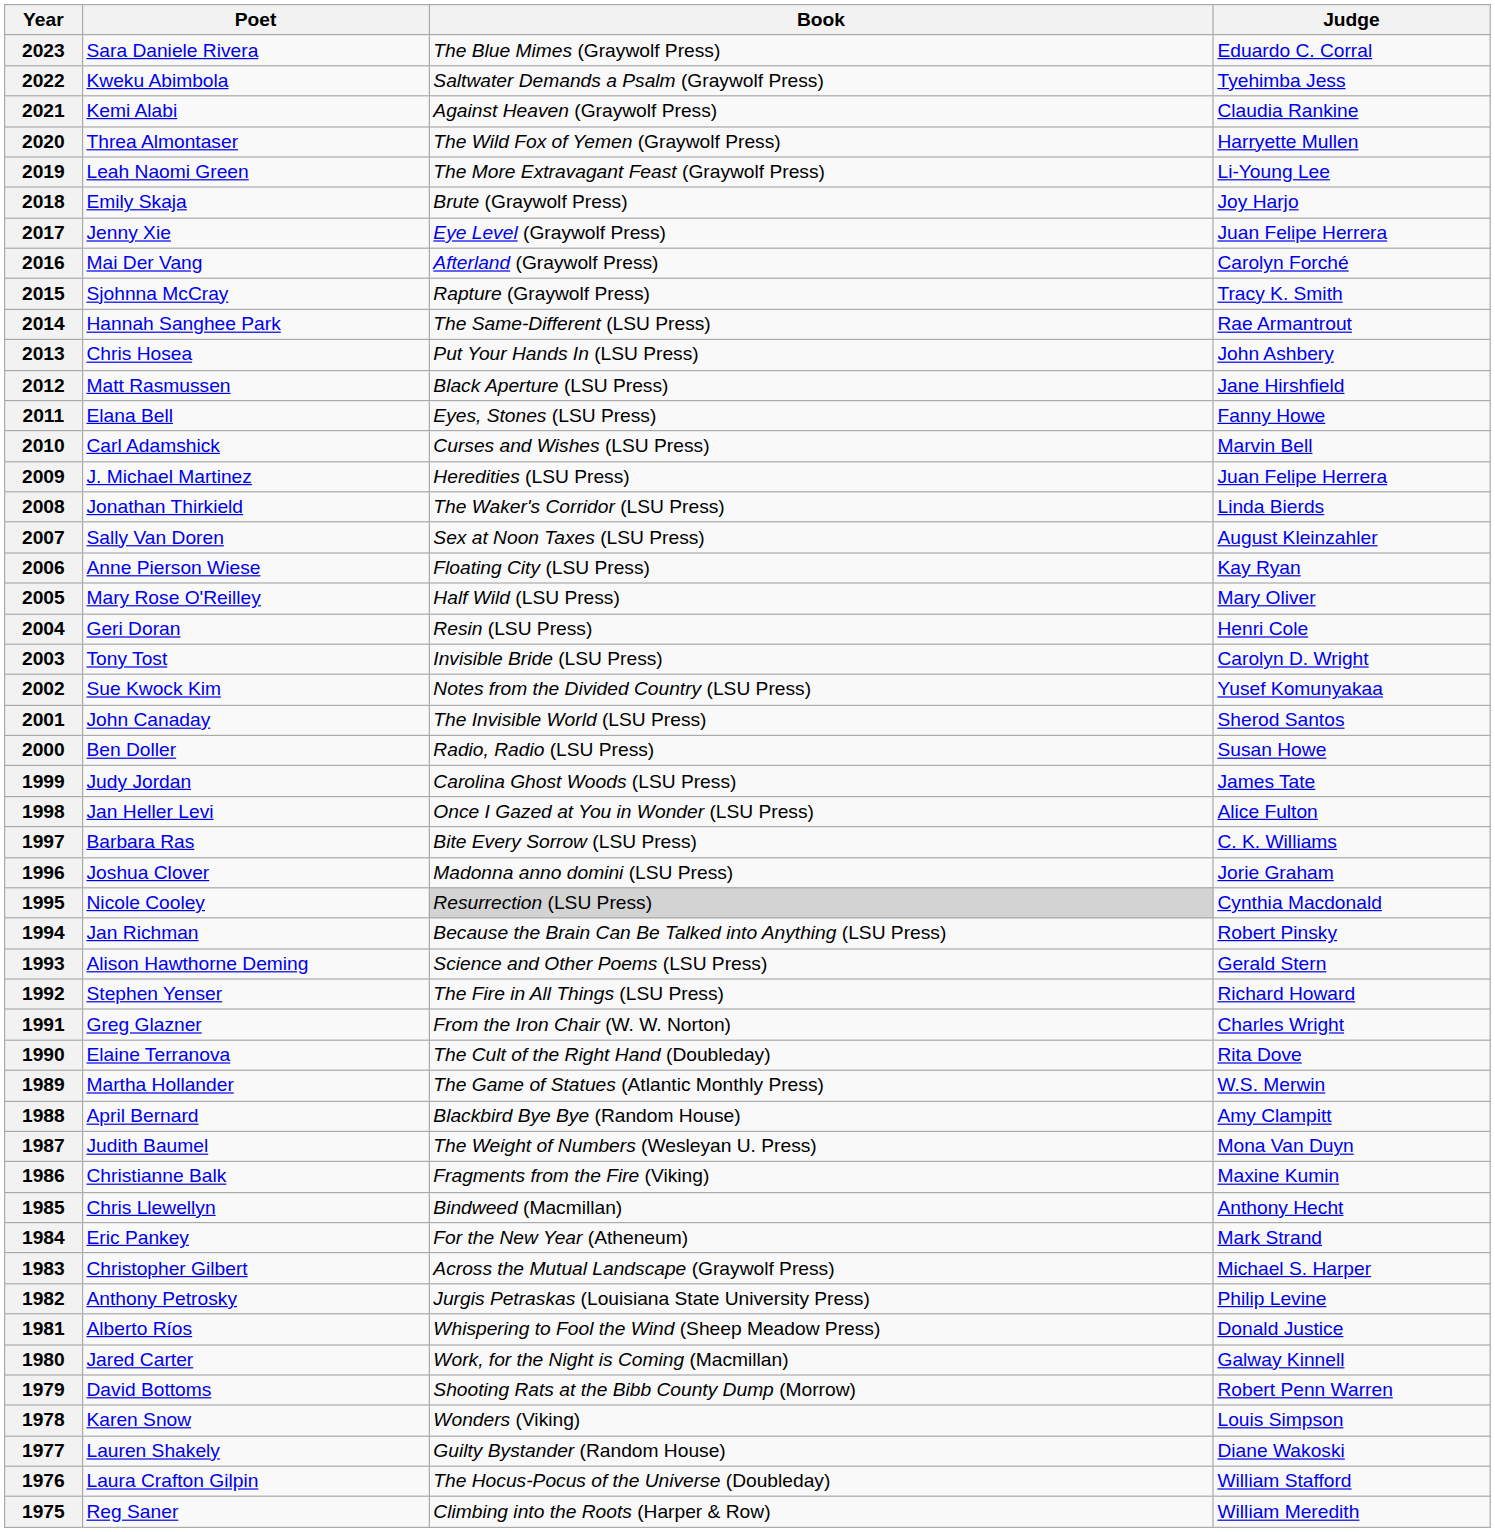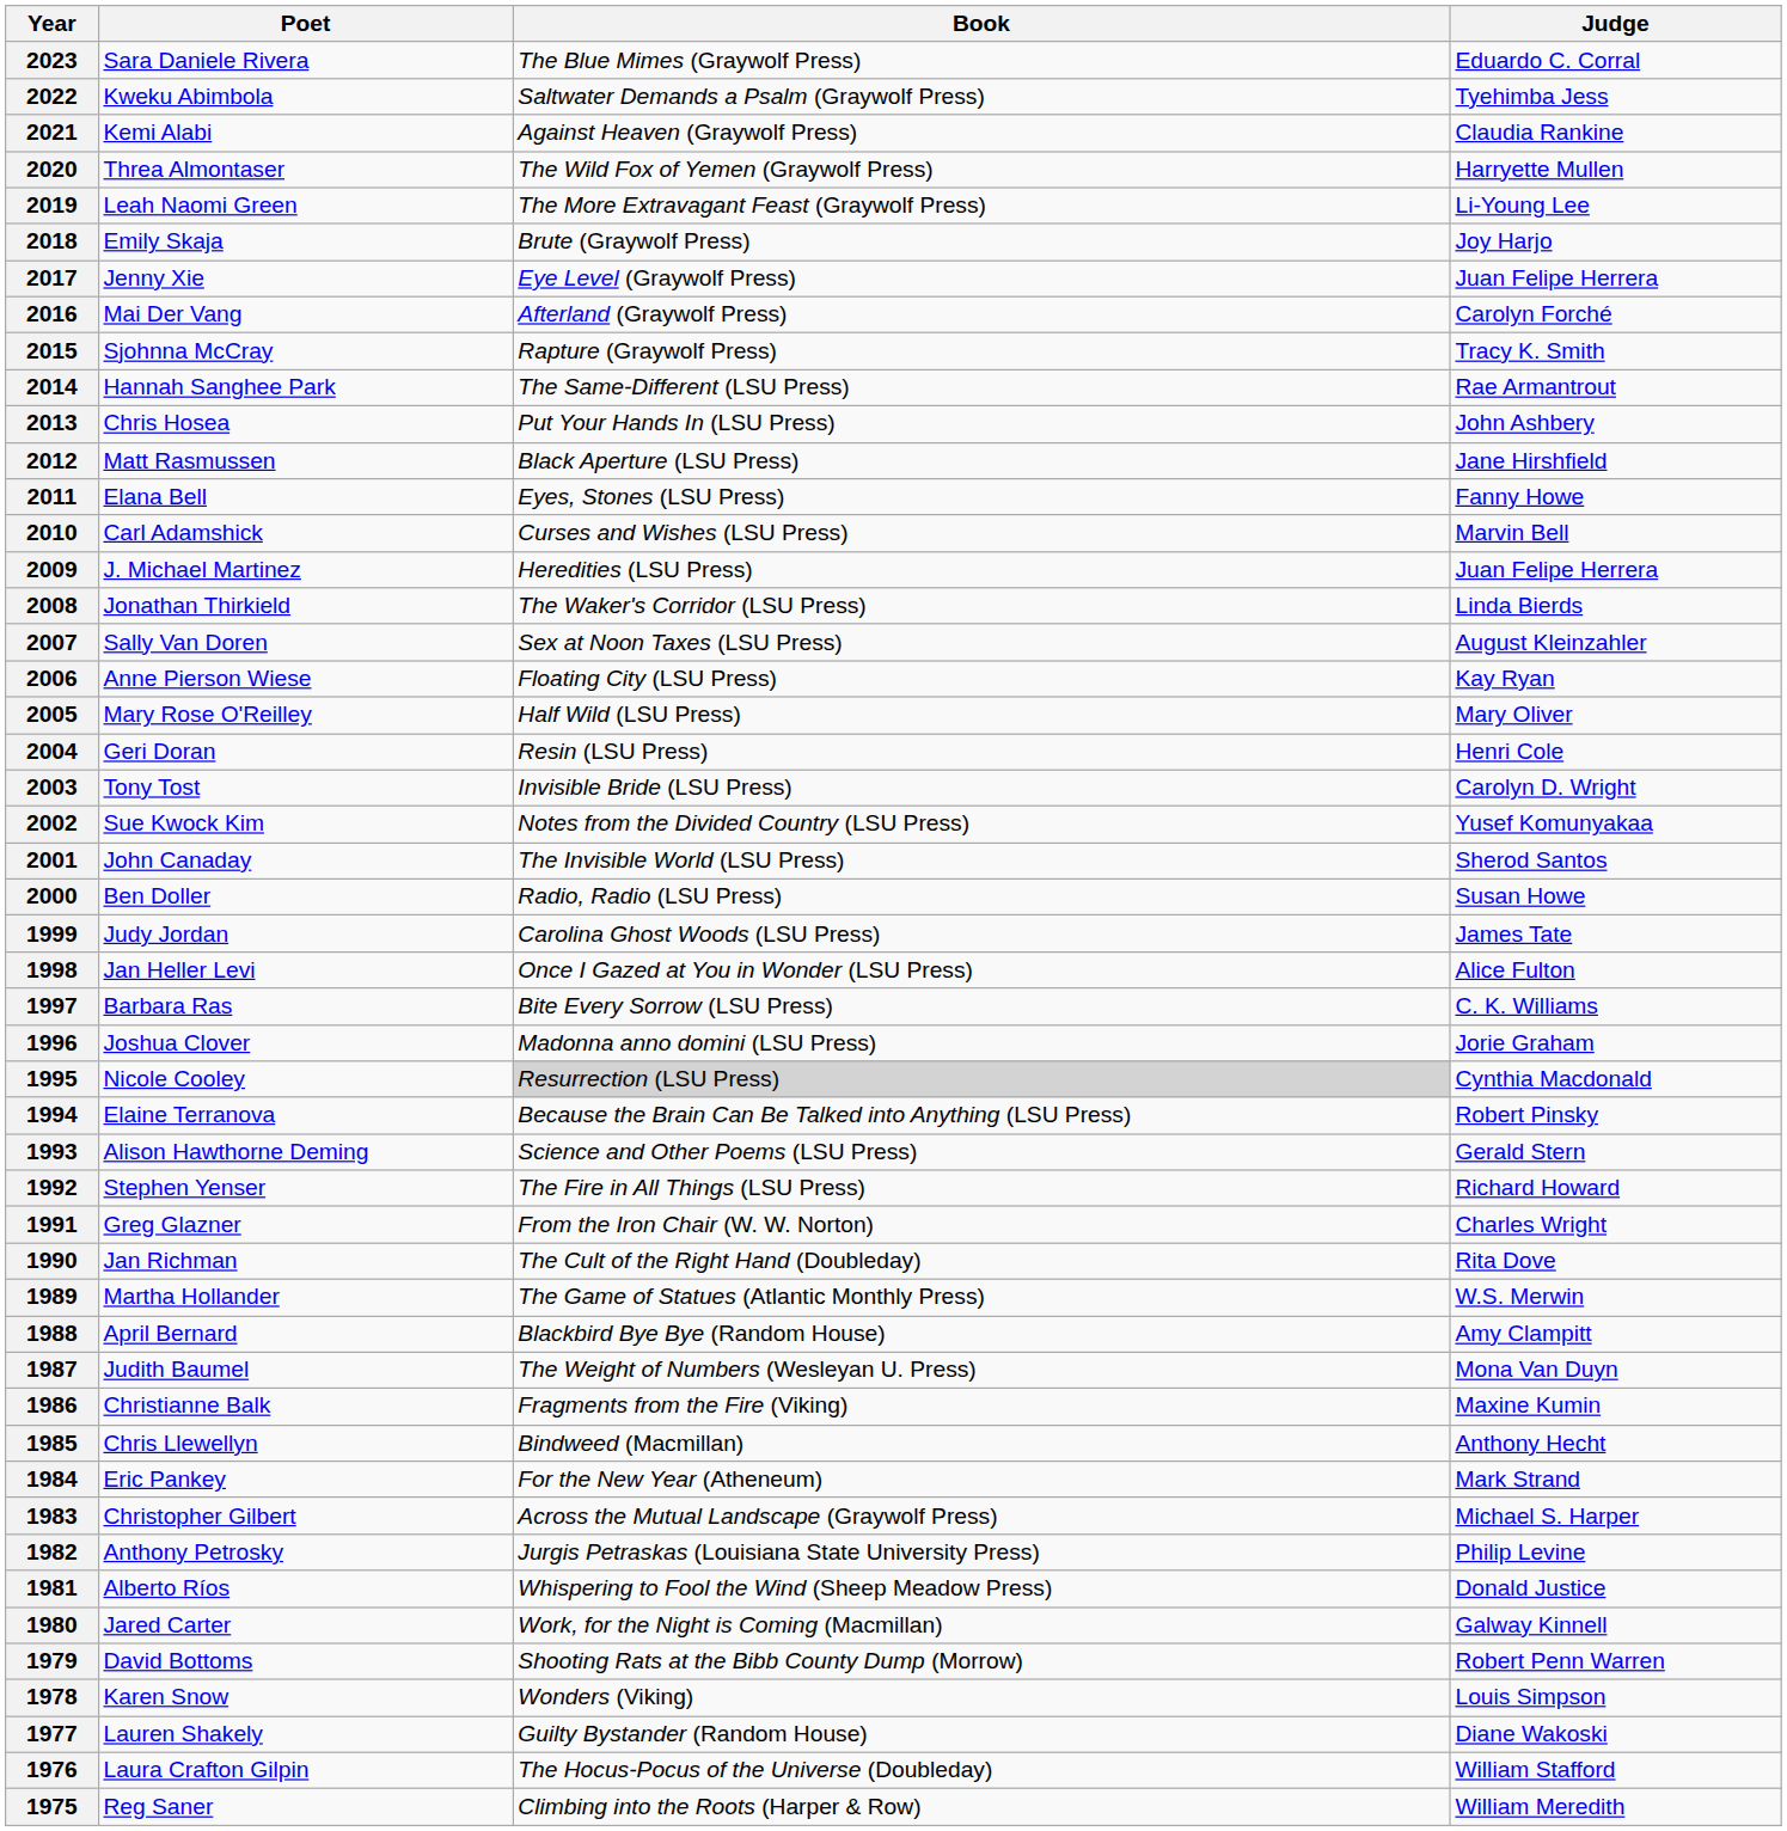 <table class="wikitable" style="width: 98%;">
 <tr valign="top">
 <th><strong>Year</strong></th>
 <th><strong>Poet</strong></th>
 <th><strong>Book</strong></th>
 <th><strong>Judge</strong></th>
 </tr>
 <tr>
 <th>2023</th>
 <td><a href='#'>Sara Daniele Rivera</a></td>
 <td><em>The Blue Mimes</em> (Graywolf Press)</td>
 <td><a href='#'>Eduardo C. Corral</a></td>
 </tr>
 <tr>
 <th>2022</th>
 <td><a href='#'>Kweku Abimbola</a></td>
 <td><em>Saltwater Demands a Psalm</em> (Graywolf Press)</td>
 <td><a href='#'>Tyehimba Jess</a></td>
 </tr>
 <tr>
 <th>2021</th>
 <td><a href='#'>Kemi Alabi</a></td>
 <td><em>Against Heaven</em> (Graywolf Press)</td>
 <td><a href='#'>Claudia Rankine</a></td>
 </tr>
 <tr>
 <th>2020</th>
 <td><a href='#'>Threa Almontaser</a></td>
 <td><em>The Wild Fox of Yemen</em> (Graywolf Press)</td>
 <td><a href='#'>Harryette Mullen</a></td>
 </tr>
 <tr>
 <th>2019</th>
 <td><a href='#'>Leah Naomi Green</a></td>
 <td><em>The More Extravagant Feast</em> (Graywolf Press)</td>
 <td><a href='#'>Li-Young Lee</a></td>
 </tr>
 <tr>
 <th>2018</th>
 <td><a href='#'>Emily Skaja</a></td>
 <td><em>Brute</em> (Graywolf Press)</td>
 <td><a href='#'>Joy Harjo</a></td>
 </tr>
 <tr>
 <th>2017</th>
 <td><a href='#'>Jenny Xie</a></td>
 <td><em><a href='#'>Eye Level</a></em> (Graywolf Press)</td>
 <td><a href='#'>Juan Felipe Herrera</a></td>
 </tr>
 <tr>
 <th>2016</th>
 <td><a href='#'>Mai Der Vang</a></td>
 <td><a href='#'><em>Afterland</em></a> (Graywolf Press)</td>
 <td><a href='#'>Carolyn Forché</a></td>
 </tr>
 <tr>
 <th>2015</th>
 <td><a href='#'>Sjohnna McCray</a></td>
 <td><em>Rapture</em> (Graywolf Press)</td>
 <td><a href='#'>Tracy K. Smith</a></td>
 </tr>
 <tr>
 <th>2014</th>
 <td><a href='#'>Hannah Sanghee Park</a></td>
 <td><em>The Same-Different</em> (LSU Press)</td>
 <td><a href='#'>Rae Armantrout</a></td>
 </tr>
 <tr>
 <th>2013</th>
 <td><a href='#'>Chris Hosea</a></td>
 <td><em>Put Your Hands In</em> (LSU Press)</td>
 <td><a href='#'>John Ashbery</a></td>
 </tr>
 <tr>
 <th>2012</th>
 <td><a href='#'>Matt Rasmussen</a></td>
 <td><em>Black Aperture</em> (LSU Press)</td>
 <td><a href='#'>Jane Hirshfield</a></td>
 </tr>
 <tr>
 <th>2011</th>
 <td><a href='#'>Elana Bell</a></td>
 <td><em>Eyes, Stones</em> (LSU Press)</td>
 <td><a href='#'>Fanny Howe</a></td>
 </tr>
 <tr>
 <th>2010</th>
 <td><a href='#'>Carl Adamshick</a></td>
 <td><em>Curses and Wishes </em>(LSU Press)</td>
 <td><a href='#'>Marvin Bell</a></td>
 </tr>
 <tr>
 <th>2009</th>
 <td><a href='#'>J. Michael Martinez</a></td>
 <td><em>Heredities</em> (LSU Press)</td>
 <td><a href='#'>Juan Felipe Herrera</a></td>
 </tr>
 <tr>
 <th>2008</th>
 <td><a href='#'>Jonathan Thirkield</a></td>
 <td><em>The Waker's Corridor</em> (LSU Press)</td>
 <td><a href='#'>Linda Bierds</a></td>
 </tr>
 <tr>
 <th>2007</th>
 <td><a href='#'>Sally Van Doren</a></td>
 <td><em>Sex at Noon Taxes</em> (LSU Press)</td>
 <td><a href='#'>August Kleinzahler</a></td>
 </tr>
 <tr>
 <th>2006</th>
 <td><a href='#'>Anne Pierson Wiese</a></td>
 <td><em>Floating City</em> (LSU Press)</td>
 <td><a href='#'>Kay Ryan</a></td>
 </tr>
 <tr>
 <th>2005</th>
 <td><a href='#'>Mary Rose O'Reilley</a></td>
 <td><em>Half Wild </em>(LSU Press)</td>
 <td><a href='#'>Mary Oliver</a></td>
 </tr>
 <tr>
 <th>2004</th>
 <td><a href='#'>Geri Doran</a></td>
 <td><em>Resin</em> (LSU Press)</td>
 <td><a href='#'>Henri Cole</a></td>
 </tr>
 <tr>
 <th>2003</th>
 <td><a href='#'>Tony Tost</a></td>
 <td><em>Invisible Bride</em> (LSU Press)</td>
 <td><a href='#'>Carolyn D. Wright</a></td>
 </tr>
 <tr>
 <th>2002</th>
 <td><a href='#'>Sue Kwock Kim</a></td>
 <td><em>Notes from the Divided Country</em> (LSU Press)</td>
 <td><a href='#'>Yusef Komunyakaa</a></td>
 </tr>
 <tr>
 <th>2001</th>
 <td><a href='#'>John Canaday</a></td>
 <td><em>The Invisible World</em> (LSU Press)</td>
 <td><a href='#'>Sherod Santos</a></td>
 </tr>
 <tr>
 <th>2000</th>
 <td><a href='#'>Ben Doller</a></td>
 <td><em>Radio, Radio</em> (LSU Press)</td>
 <td><a href='#'>Susan Howe</a></td>
 </tr>
 <tr>
 <th>1999</th>
 <td><a href='#'>Judy Jordan</a></td>
 <td><em>Carolina Ghost Woods</em> (LSU Press)</td>
 <td><a href='#'>James Tate</a></td>
 </tr>
 <tr>
 <th>1998</th>
 <td><a href='#'>Jan Heller Levi</a></td>
 <td><em>Once I Gazed at You in Wonder </em>(LSU Press)</td>
 <td><a href='#'>Alice Fulton</a></td>
 </tr>
 <tr>
 <th>1997</th>
 <td><a href='#'>Barbara Ras</a></td>
 <td><em>Bite Every Sorrow</em> (LSU Press)</td>
 <td><a href='#'>C. K. Williams</a></td>
 </tr>
 <tr>
 <th>1996</th>
 <td><a href='#'>Joshua Clover</a></td>
 <td><em>Madonna anno domini</em> (LSU Press)</td>
 <td><a href='#'>Jorie Graham</a></td>
 </tr>
 <tr>
 <th>1995</th>
 <td><a href='#'>Nicole Cooley</a></td>
 <td style="background: lightgrey;"><em> Resurrection </em>(LSU Press)</td>
 <td><a href='#'>Cynthia Macdonald</a></td>
 </tr>
 <tr>
 <th>1994</th>
-<td><a href='#'>Jan Richman</a></td>
+<td><a href='#'>Elaine Terranova</a></td>
 <td><em>Because the Brain Can Be Talked into Anything</em> (LSU Press)</td>
 <td><a href='#'>Robert Pinsky</a></td>
 </tr>
 <tr>
 <th>1993</th>
 <td><a href='#'>Alison Hawthorne Deming</a></td>
 <td><em>Science and Other Poems</em> (LSU Press)</td>
 <td><a href='#'>Gerald Stern</a></td>
 </tr>
 <tr>
 <th>1992</th>
 <td><a href='#'>Stephen Yenser</a></td>
 <td><em>The Fire in All Things</em> (LSU Press)</td>
 <td><a href='#'>Richard Howard</a></td>
 </tr>
 <tr>
 <th>1991</th>
 <td><a href='#'>Greg Glazner</a></td>
 <td><em>From the Iron Chair </em>(W. W. Norton)</td>
 <td><a href='#'>Charles Wright</a></td>
 </tr>
 <tr>
 <th>1990</th>
-<td><a href='#'>Elaine Terranova</a></td>
+<td><a href='#'>Jan Richman</a></td>
 <td><em>The Cult of the Right Hand </em>(Doubleday)</td>
 <td><a href='#'>Rita Dove</a></td>
 </tr>
 <tr>
 <th>1989</th>
 <td><a href='#'>Martha Hollander</a></td>
 <td><em>The Game of Statues</em> (Atlantic Monthly Press)</td>
 <td><a href='#'>W.S. Merwin</a></td>
 </tr>
 <tr>
 <th>1988</th>
 <td><a href='#'>April Bernard</a></td>
 <td><em>Blackbird Bye Bye</em> (Random House)</td>
 <td><a href='#'>Amy Clampitt</a></td>
 </tr>
 <tr>
 <th>1987</th>
 <td><a href='#'>Judith Baumel</a></td>
 <td><em>The Weight of Numbers </em>(Wesleyan U. Press)</td>
 <td><a href='#'>Mona Van Duyn</a></td>
 </tr>
 <tr>
 <th>1986</th>
 <td><a href='#'>Christianne Balk</a></td>
 <td><em>Fragments from the Fire</em> (Viking)</td>
 <td><a href='#'>Maxine Kumin</a></td>
 </tr>
 <tr>
 <th>1985</th>
 <td><a href='#'>Chris Llewellyn</a></td>
 <td><em>Bindweed</em> (Macmillan)</td>
 <td><a href='#'>Anthony Hecht</a></td>
 </tr>
 <tr>
 <th>1984</th>
 <td><a href='#'>Eric Pankey</a></td>
 <td><em>For the New Year</em> (Atheneum)</td>
 <td><a href='#'>Mark Strand</a></td>
 </tr>
 <tr>
 <th>1983</th>
 <td><a href='#'>Christopher Gilbert</a></td>
 <td><em> Across the Mutual Landscape</em> (Graywolf Press)</td>
 <td><a href='#'>Michael S. Harper</a></td>
 </tr>
 <tr>
 <th>1982</th>
 <td><a href='#'>Anthony Petrosky</a></td>
 <td><em>Jurgis Petraskas </em>(Louisiana State University Press)</td>
 <td><a href='#'>Philip Levine</a></td>
 </tr>
 <tr>
 <th>1981</th>
 <td><a href='#'>Alberto Ríos</a></td>
 <td><em>Whispering to Fool the Wind</em> (Sheep Meadow Press)</td>
 <td><a href='#'>Donald Justice</a></td>
 </tr>
 <tr>
 <th>1980</th>
 <td><a href='#'>Jared Carter</a></td>
 <td><em>Work, for the Night is Coming</em> (Macmillan)</td>
 <td><a href='#'>Galway Kinnell</a></td>
 </tr>
 <tr>
 <th>1979</th>
 <td><a href='#'>David Bottoms</a></td>
 <td><em> Shooting Rats at the Bibb County Dump</em> (Morrow)</td>
 <td><a href='#'>Robert Penn Warren</a></td>
 </tr>
 <tr>
 <th>1978</th>
 <td><a href='#'>Karen Snow</a></td>
 <td><em>Wonders</em> (Viking)</td>
 <td><a href='#'>Louis Simpson</a></td>
 </tr>
 <tr>
 <th>1977</th>
 <td><a href='#'>Lauren Shakely</a></td>
 <td><em>Guilty Bystander</em> (Random House)</td>
 <td><a href='#'>Diane Wakoski</a></td>
 </tr>
 <tr>
 <th>1976</th>
 <td><a href='#'>Laura Crafton Gilpin</a></td>
 <td><em>The Hocus-Pocus of the Universe</em> (Doubleday)</td>
 <td><a href='#'>William Stafford</a></td>
 </tr>
 <tr>
 <th>1975</th>
 <td><a href='#'>Reg Saner</a></td>
 <td><em>Climbing into the Roots </em>(Harper & Row)</td>
 <td><a href='#'>William Meredith</a></td>
 </tr>
 </table>
